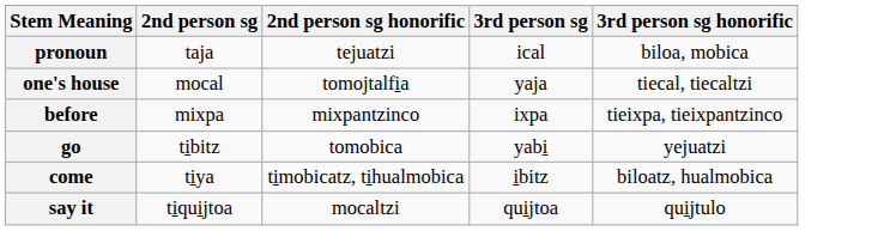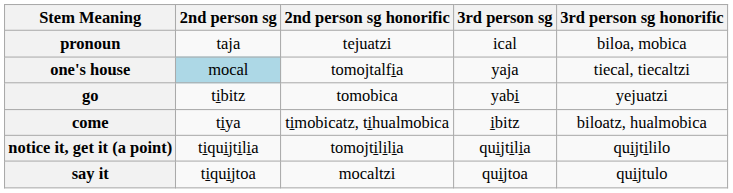 <table class="wikitable" style="text-align: center;">
 <tr>
 <th>Stem Meaning</th>
 <th>2nd person sg</th>
 <th>2nd person sg honorific</th>
 <th>3rd person sg</th>
 <th>3rd person sg honorific</th>
 </tr>
 <tr>
 <th>pronoun</th>
 <td>taja</td>
 <td>tejuatzi</td>
 <td>ical</td>
 <td>biloa, mobica</td>
 </tr>
 <tr>
 <th>one's house</th>
-<td>mocal</td>
+<td style="background: lightblue;">mocal</td>
 <td>tomojtalfi̱a</td>
 <td>yaja</td>
 <td>tiecal, tiecaltzi</td>
-</tr>
-<tr>
-<th>before</th>
-<td>mixpa</td>
-<td>mixpantzinco</td>
-<td>ixpa</td>
-<td>tieixpa, tieixpantzinco</td>
 </tr>
 <tr>
 <th>go</th>
 <td>ti̱bitz</td>
 <td>tomobica</td>
 <td>yabi̱</td>
 <td>yejuatzi</td>
 </tr>
 <tr>
 <th>come</th>
 <td>ti̱ya</td>
 <td>ti̱mobicatz, ti̱hualmobica</td>
 <td>i̱bitz</td>
 <td>biloatz, hualmobica</td>
 </tr>
 <tr>
+<th>notice it, get it (a point)</th>
+<td>ti̱qui̱jti̱li̱a</td>
+<td>tomojti̱li̱li̱a</td>
+<td>qui̱jti̱li̱a</td>
+<td>qui̱jti̱lilo</td>
+</tr>
+<tr>
 <th>say it</th>
 <td>ti̱qui̱jtoa</td>
 <td>mocaltzi</td>
 <td>qui̱jtoa</td>
 <td>qui̱jtulo</td>
 </tr>
 </table>
